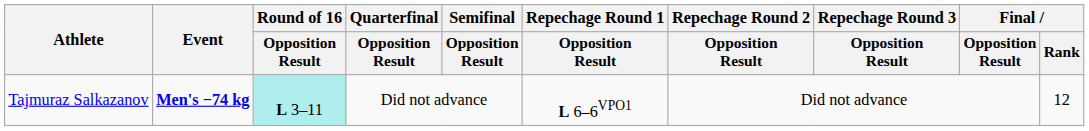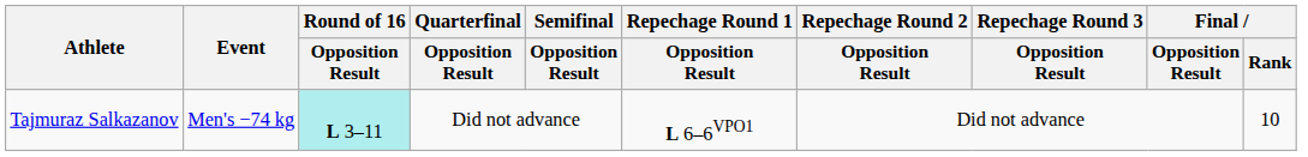 <table class="wikitable" style="font-size:90%">
 <tr>
 <th rowspan=2>Athlete</th>
 <th rowspan=2>Event</th>
 <th>Round of 16</th>
 <th>Quarterfinal</th>
 <th>Semifinal</th>
 <th>Repechage Round 1</th>
 <th>Repechage Round 2</th>
 <th>Repechage Round 3</th>
 <th colspan=2>Final / </th>
 </tr>
 <tr style="font-size: 95%">
 <th>Opposition<br>Result</th>
 <th>Opposition<br>Result</th>
 <th>Opposition<br>Result</th>
 <th>Opposition<br>Result</th>
 <th>Opposition<br>Result</th>
 <th>Opposition<br>Result</th>
 <th>Opposition<br>Result</th>
 <th>Rank</th>
 </tr>
 <tr align=center>
 <td align=left><a href='#'>Tajmuraz Salkazanov</a></td>
-<td align=left><strong><a href='#'>Men's −74 kg</a></strong></td>
+<td align=left><a href='#'>Men's −74 kg</a></td>
 <td style="background: paleturquoise;"><br><strong>L</strong> 3–11</td>
 <td colspan=2>Did not advance</td>
 <td><br><strong>L</strong> 6–6<sup>VPO1</sup></td>
 <td colspan=3>Did not advance</td>
-<td>12</td>
+<td>10</td>
 </tr>
 </table>
